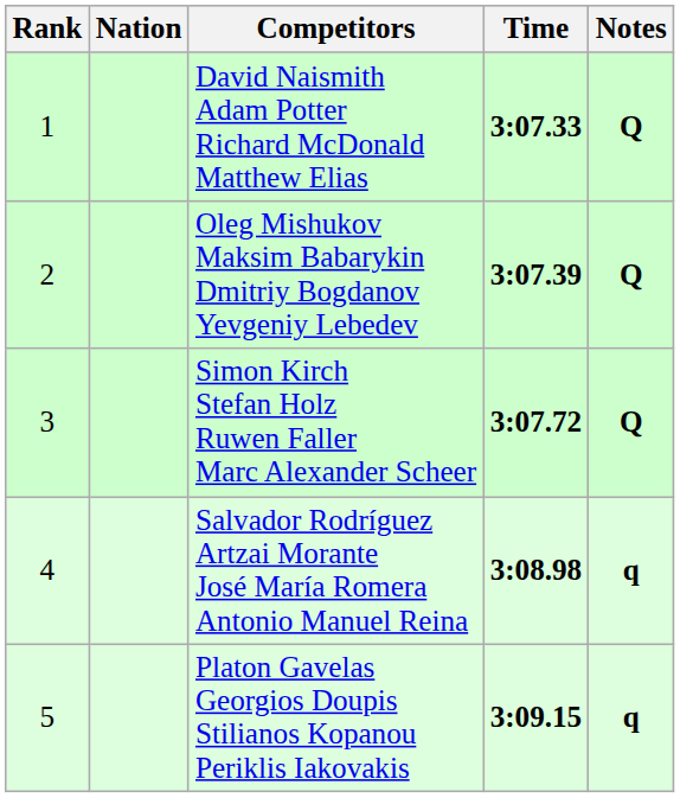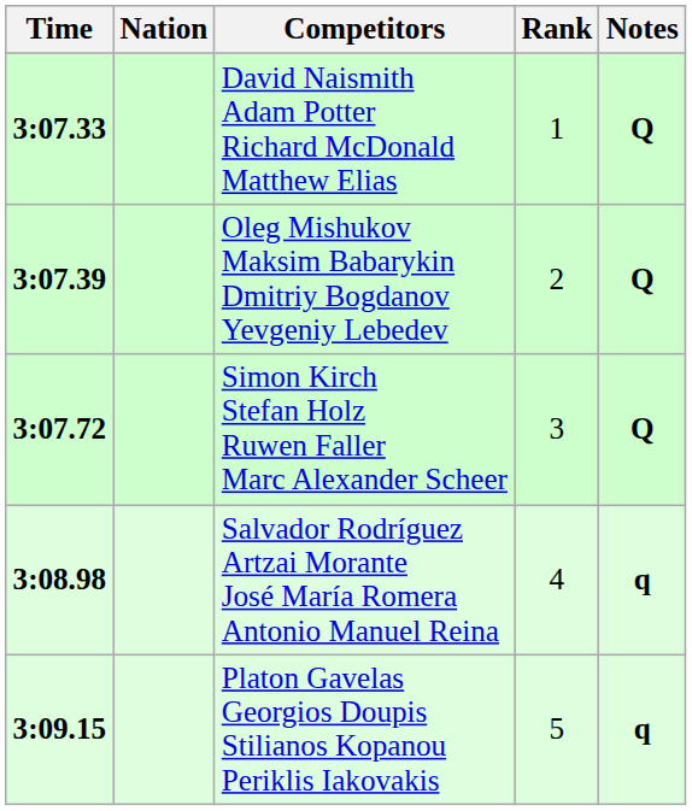 <table class="wikitable sortable" style="text-align:center">
 <tr>
-<th>Rank</th>
+<th>Time</th>
 <th>Nation</th>
 <th>Competitors</th>
-<th>Time</th>
+<th>Rank</th>
 <th>Notes</th>
 </tr>
 <tr bgcolor=ccffcc>
-<td>1</td>
+<td><strong>3:07.33</strong></td>
 <td align=left></td>
 <td align=left><a href='#'>David Naismith</a><br><a href='#'>Adam Potter</a><br><a href='#'>Richard McDonald</a><br><a href='#'>Matthew Elias</a></td>
-<td><strong>3:07.33</strong></td>
+<td>1</td>
 <td><strong>Q</strong></td>
 </tr>
 <tr bgcolor=ccffcc>
-<td>2</td>
+<td><strong>3:07.39</strong></td>
 <td align=left></td>
 <td align=left><a href='#'>Oleg Mishukov</a><br><a href='#'>Maksim Babarykin</a><br><a href='#'>Dmitriy Bogdanov</a><br><a href='#'>Yevgeniy Lebedev</a></td>
-<td><strong>3:07.39</strong></td>
+<td>2</td>
 <td><strong>Q</strong></td>
 </tr>
 <tr bgcolor=ccffcc>
-<td>3</td>
+<td><strong>3:07.72</strong></td>
 <td align=left></td>
 <td align=left><a href='#'>Simon Kirch</a><br><a href='#'>Stefan Holz</a><br><a href='#'>Ruwen Faller</a><br><a href='#'>Marc Alexander Scheer</a></td>
-<td><strong>3:07.72</strong></td>
+<td>3</td>
 <td><strong>Q</strong></td>
 </tr>
 <tr bgcolor=ddffdd>
-<td>4</td>
+<td><strong>3:08.98</strong></td>
 <td align=left></td>
 <td align=left><a href='#'>Salvador Rodríguez</a><br><a href='#'>Artzai Morante</a><br><a href='#'>José María Romera</a><br><a href='#'>Antonio Manuel Reina</a></td>
-<td><strong>3:08.98</strong></td>
+<td>4</td>
 <td><strong>q</strong></td>
 </tr>
 <tr bgcolor=ddffdd>
-<td>5</td>
+<td><strong>3:09.15</strong></td>
 <td align=left></td>
 <td align=left><a href='#'>Platon Gavelas</a><br><a href='#'>Georgios Doupis</a><br><a href='#'>Stilianos Kopanou</a><br><a href='#'>Periklis Iakovakis</a></td>
-<td><strong>3:09.15</strong></td>
+<td>5</td>
 <td><strong>q</strong></td>
 </tr>
 </table>
